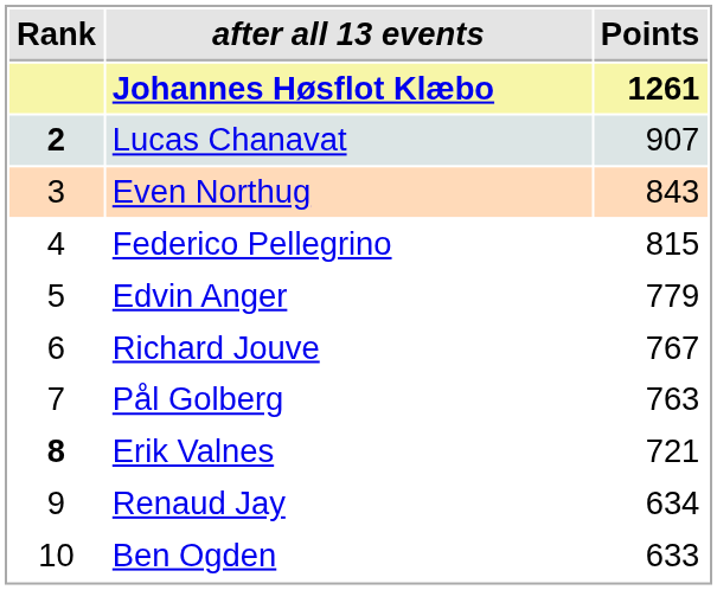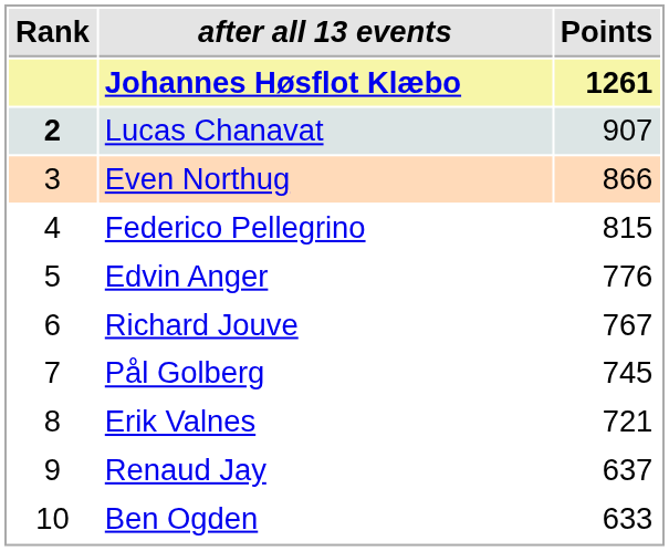 <table cellspacing="1" cellpadding="3" style="border:1px solid #AAAAAA;font-size:86%">
 <tr style="background-color: #E4E4E4;">
 <th style="border-bottom:1px solid #AAAAAA" width=10>Rank</th>
 <th style="border-bottom:1px solid #AAAAAA" width=200><em>after all 13 events</em></th>
 <th style="border-bottom:1px solid #AAAAAA" width=20 align=right>Points</th>
 </tr>
 <tr style="background:#f7f6a8;">
 <td align=center></td>
 <td> <strong><a href='#'>Johannes Høsflot Klæbo</a></strong></td>
 <td align=right><strong>1261</strong></td>
 </tr>
 <tr style="background:#dce5e5;">
 <td align=center><strong>2</strong></td>
 <td> <a href='#'>Lucas Chanavat</a></td>
 <td align=right>907</td>
 </tr>
 <tr style="background:#ffdab9;">
 <td align=center>3</td>
 <td> <a href='#'>Even Northug</a></td>
-<td align=right>843</td>
+<td align=right>866</td>
 </tr>
 <tr>
 <td align=center>4</td>
 <td> <a href='#'>Federico Pellegrino</a></td>
 <td align=right>815</td>
 </tr>
 <tr>
 <td align=center>5</td>
 <td> <a href='#'>Edvin Anger</a></td>
-<td align=right>779</td>
+<td align=right>776</td>
 </tr>
 <tr>
 <td align=center>6</td>
 <td> <a href='#'>Richard Jouve</a></td>
 <td align=right>767</td>
 </tr>
 <tr>
 <td align=center>7</td>
 <td> <a href='#'>Pål Golberg</a></td>
-<td align=right>763</td>
+<td align=right>745</td>
 </tr>
 <tr>
-<td align=center><strong>8</strong></td>
+<td align=center>8</td>
 <td> <a href='#'>Erik Valnes</a></td>
 <td align=right>721</td>
 </tr>
 <tr>
 <td align=center>9</td>
 <td> <a href='#'>Renaud Jay</a></td>
-<td align=right>634</td>
+<td align=right>637</td>
 </tr>
 <tr>
 <td align=center>10</td>
 <td> <a href='#'>Ben Ogden</a></td>
 <td align=right>633</td>
 </tr>
 </table>
